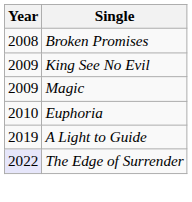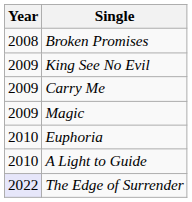 <table class="wikitable">
 <tr>
 <th>Year</th>
 <th>Single</th>
 </tr>
 <tr>
 <td>2008</td>
 <td><em>Broken Promises</em></td>
 </tr>
 <tr>
 <td>2009</td>
 <td><em>King See No Evil</em></td>
 </tr>
 <tr>
 <td>2009</td>
+<td><em>Carry Me</em></td>
+</tr>
+<tr>
+<td>2009</td>
 <td><em>Magic</em></td>
 </tr>
 <tr>
 <td>2010</td>
 <td><em>Euphoria</em></td>
 </tr>
 <tr>
-<td>2019</td>
+<td>2010</td>
 <td><em>A Light to Guide</em></td>
 </tr>
 <tr>
 <td style="background: lavender;">2022</td>
 <td><em>The Edge of Surrender</em></td>
 </tr>
 </table>
